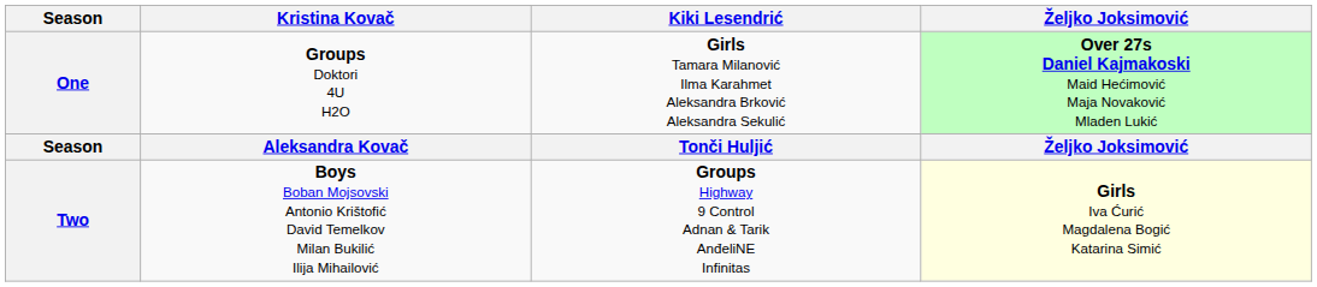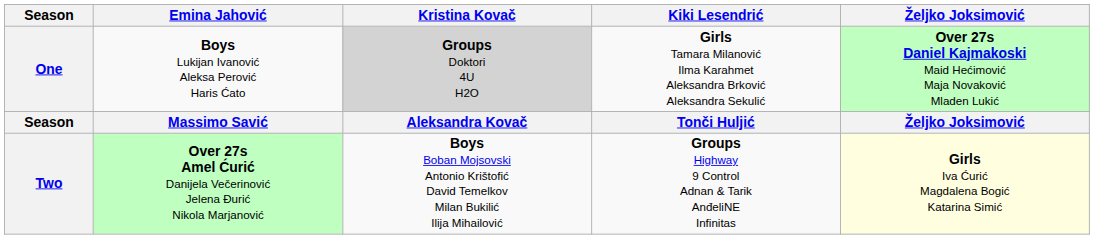 <table class="wikitable" style="text-align:center">
 <tr>
 <th style="width:4%;" scope="col">Season</th>
+<th style="width:13%;" scope="col"><a href='#'>Emina Jahović</a></th>
 <th style="width:13%;" scope="col"><a href='#'>Kristina Kovač</a></th>
 <th style="width:13%;" scope="col"><a href='#'>Kiki Lesendrić</a></th>
 <th style="width:13%;" scope="col"><a href='#'>Željko Joksimović</a></th>
 </tr>
 <tr>
 <th scope="row"><a href='#'>One</a></th>
-<td><strong>Groups</strong> <br><small>Doktori<br>4U<br>H2O</small></td>
+<td><strong>Boys</strong> <br><small>Lukijan Ivanović<br>Aleksa Perović<br>Haris Ćato</small></td>
+<td style="background: lightgrey;"><strong>Groups</strong> <br><small>Doktori<br>4U<br>H2O</small></td>
 <td><strong>Girls</strong> <br><small>Tamara Milanović<br>Ilma Karahmet<br>Aleksandra Brković<br>Aleksandra Sekulić</small></td>
 <td style="background:#bfffc0;"><strong>Over 27s</strong> <br><strong><a href='#'>Daniel Kajmakoski</a></strong><br><small>Maid Hećimović<br>Maja Novaković<br>Mladen Lukić</small></td>
 </tr>
 <tr>
 <th style="width:4%;" scope="col">Season</th>
+<th style="width:13%;" scope="col"><a href='#'>Massimo Savić</a></th>
 <th style="width:13%;" scope="col"><a href='#'>Aleksandra Kovač</a></th>
 <th style="width:13%;" scope="col"><a href='#'>Tonči Huljić</a></th>
 <th style="width:13%;" scope="col"><a href='#'>Željko Joksimović</a></th>
 </tr>
 <tr>
 <th scope="row"><a href='#'>Two</a></th>
+<td style="background:#bfffc0;"><strong>Over 27s</strong> <br><strong>Amel Ćurić</strong><br><small>Danijela Večerinović<br>Jelena Đurić<br>Nikola Marjanović</small></td>
 <td><strong>Boys</strong> <br><small><a href='#'>Boban Mojsovski</a><br>Antonio Krištofić<br>David Temelkov<br>Milan Bukilić<br>Ilija Mihailović</small></td>
 <td><strong>Groups</strong> <br><small><a href='#'>Highway</a><br>9 Control<br>Adnan & Tarik<br>AnđeliNE<br>Infinitas</small></td>
 <td style="background: lightyellow;"><strong>Girls</strong> <br><small>Iva Ćurić<br>Magdalena Bogić<br>Katarina Simić</small></td>
 </tr>
 </table>
